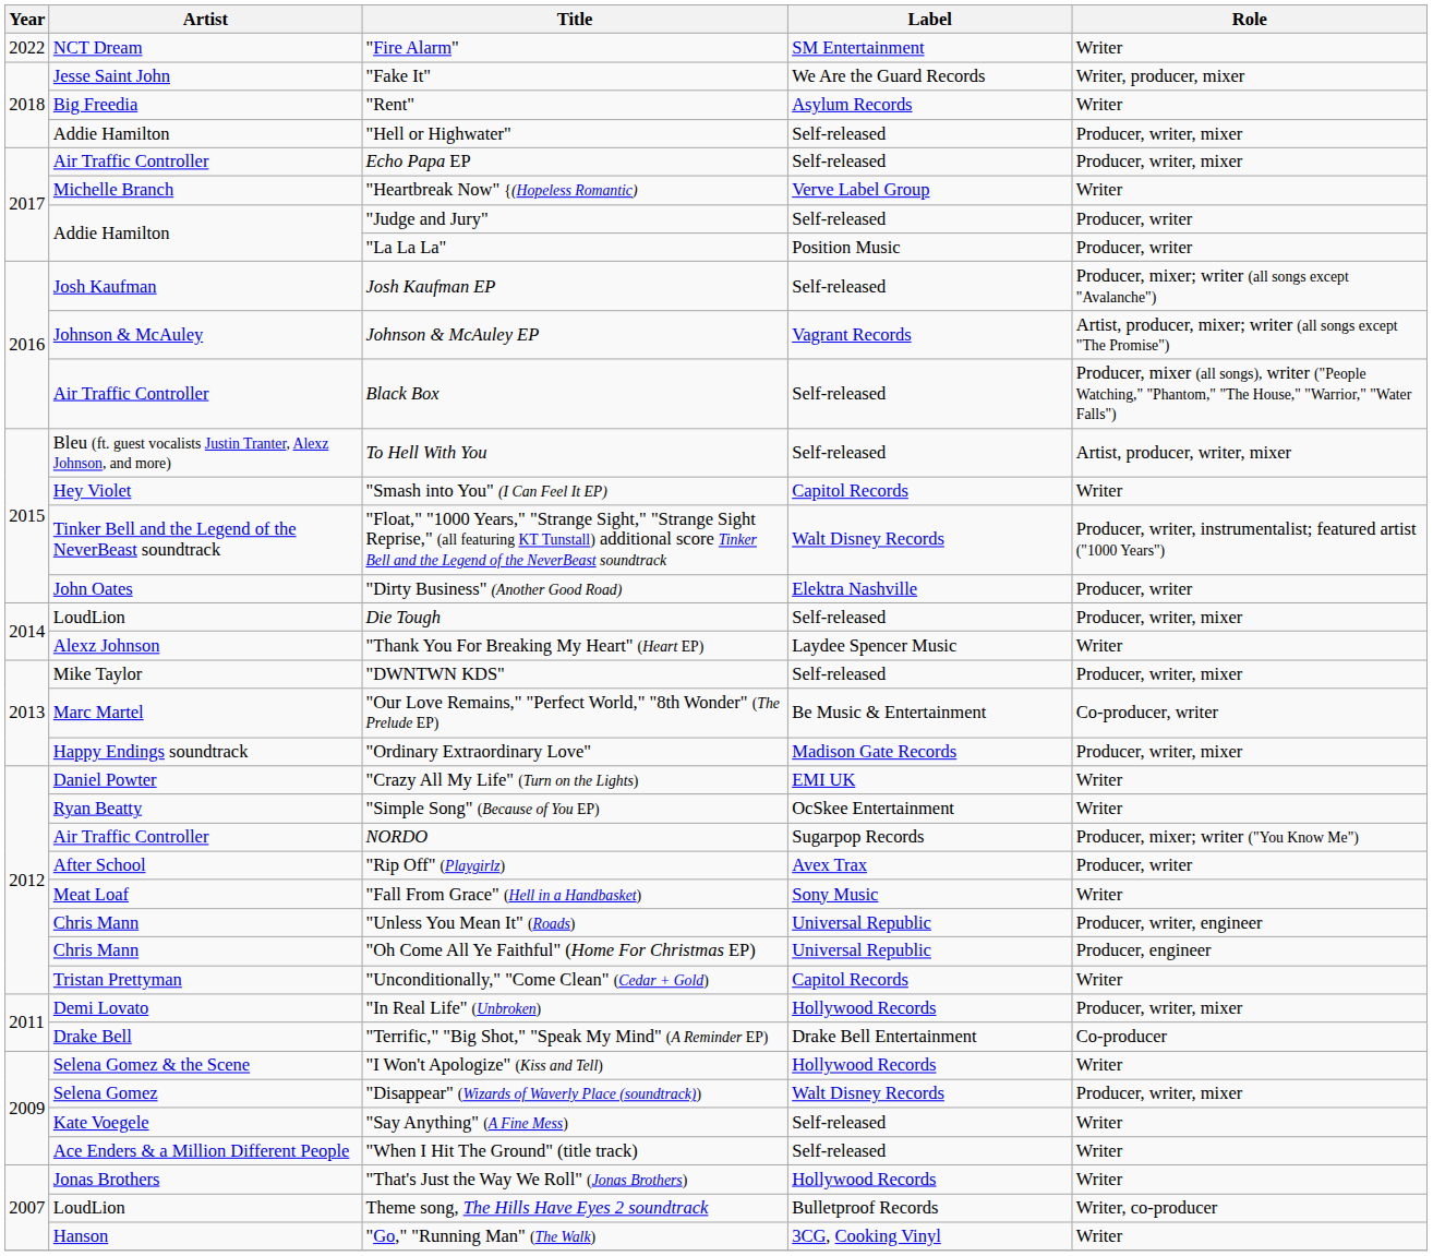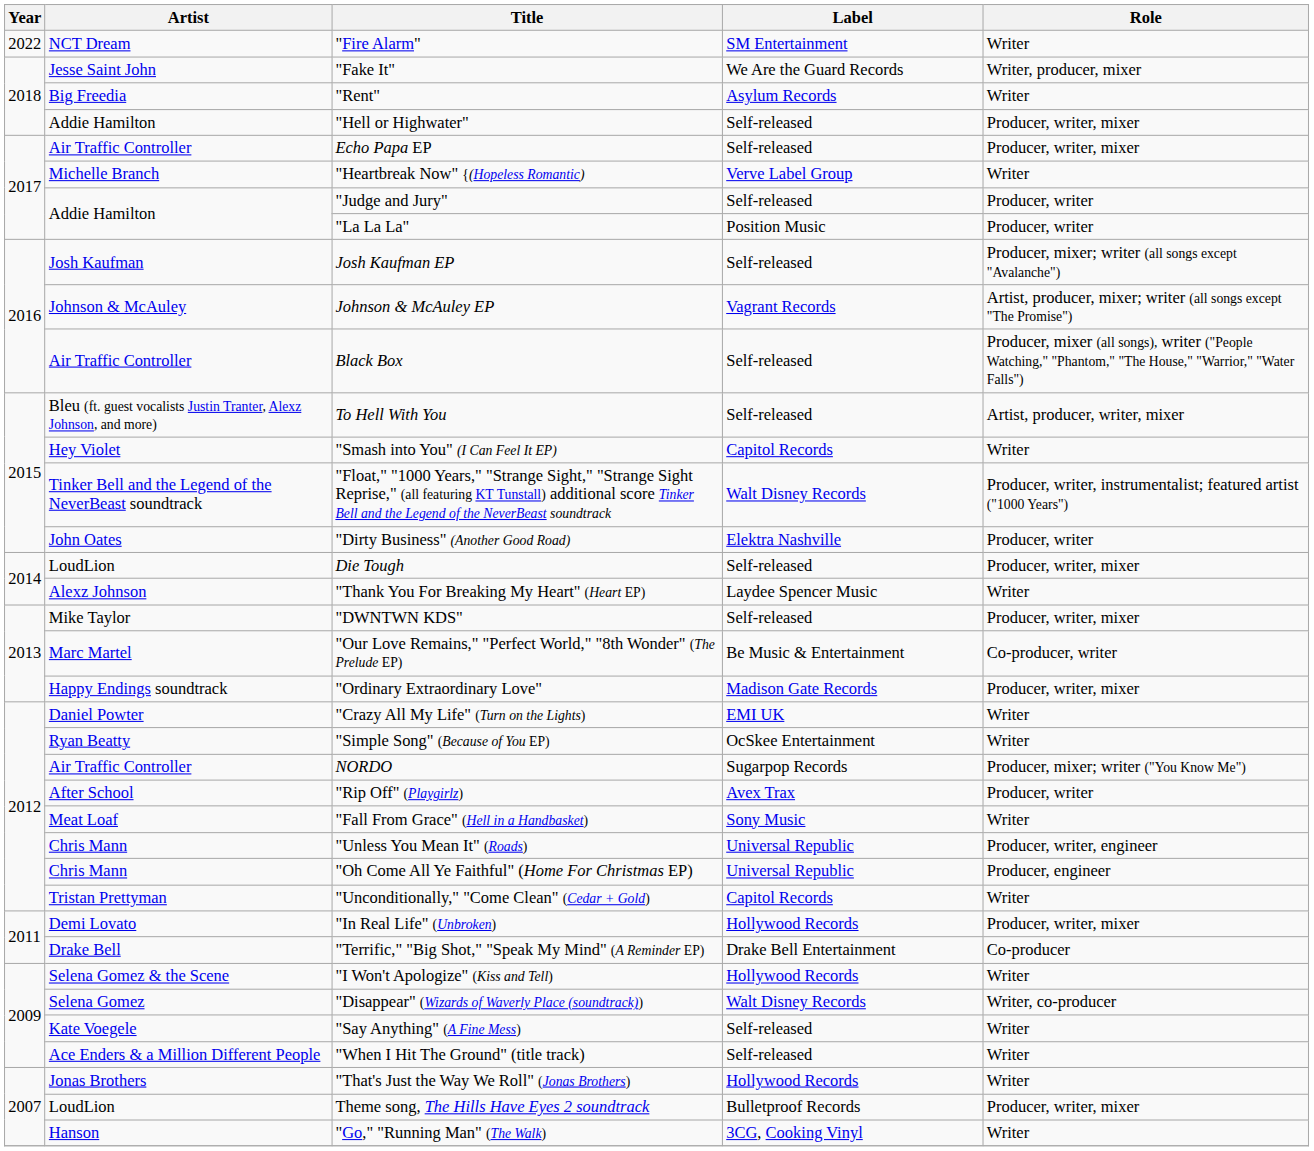 <table style="width: 80%;" | class="wikitable sortable">
 <tr>
 <th width=2%>Year</th>
 <th width=22%>Artist</th>
 <th width=30%>Title</th>
 <th width=20%>Label</th>
 <th width=25%>Role</th>
 </tr>
 <tr>
 <td>2022</td>
 <td><a href='#'>NCT Dream</a></td>
 <td>"<a href='#'>Fire Alarm</a>"</td>
 <td><a href='#'>SM Entertainment</a></td>
 <td>Writer</td>
 </tr>
 <tr>
 <td rowspan=3>2018</td>
 <td><a href='#'>Jesse Saint John</a></td>
 <td>"Fake It"</td>
 <td>We Are the Guard Records</td>
 <td>Writer, producer, mixer</td>
 </tr>
 <tr>
 <td><a href='#'>Big Freedia</a></td>
 <td>"Rent"</td>
 <td><a href='#'>Asylum Records</a></td>
 <td>Writer</td>
 </tr>
 <tr>
 <td>Addie Hamilton</td>
 <td>"Hell or Highwater"</td>
 <td>Self-released</td>
 <td>Producer, writer, mixer</td>
 </tr>
 <tr>
 <td rowspan=4>2017</td>
 <td><a href='#'>Air Traffic Controller</a></td>
 <td><em>Echo Papa</em> EP</td>
 <td>Self-released</td>
 <td>Producer, writer, mixer</td>
 </tr>
 <tr>
 <td><a href='#'>Michelle Branch</a></td>
 <td>"Heartbreak Now" <small>{<em>(<a href='#'>Hopeless Romantic</a>)</em></small></td>
 <td><a href='#'>Verve Label Group</a></td>
 <td>Writer</td>
 </tr>
 <tr>
 <td rowspan=2>Addie Hamilton</td>
 <td>"Judge and Jury"</td>
 <td>Self-released</td>
 <td>Producer, writer</td>
 </tr>
 <tr>
 <td>"La La La"</td>
 <td>Position Music</td>
 <td>Producer, writer</td>
 </tr>
 <tr>
 <td rowspan=3>2016</td>
 <td><a href='#'>Josh Kaufman</a></td>
 <td><em>Josh Kaufman EP</em></td>
 <td>Self-released</td>
 <td>Producer, mixer; writer <small>(all songs except "Avalanche")</small></td>
 </tr>
 <tr>
 <td><a href='#'>Johnson & McAuley</a></td>
 <td><em>Johnson & McAuley EP</em></td>
 <td><a href='#'>Vagrant Records</a></td>
 <td>Artist, producer, mixer; writer <small>(all songs except "The Promise")</small></td>
 </tr>
 <tr>
 <td><a href='#'>Air Traffic Controller</a></td>
 <td><em>Black Box</em></td>
 <td>Self-released</td>
 <td>Producer, mixer <small>(all songs),</small> writer <small>("People Watching," "Phantom," "The House," "Warrior," "Water Falls")</small></td>
 </tr>
 <tr>
 <td rowspan=4>2015</td>
 <td>Bleu <small>(ft. guest vocalists <a href='#'>Justin Tranter</a>, <a href='#'>Alexz Johnson</a>, and more)</small></td>
 <td><em>To Hell With You</em></td>
 <td>Self-released</td>
 <td>Artist, producer, writer, mixer</td>
 </tr>
 <tr>
 <td><a href='#'>Hey Violet</a></td>
 <td>"Smash into You" <small><em>(I Can Feel It EP)</em></small></td>
 <td><a href='#'>Capitol Records</a></td>
 <td>Writer</td>
 </tr>
 <tr>
 <td><a href='#'>Tinker Bell and the Legend of the NeverBeast</a> soundtrack</td>
 <td>"Float," "1000 Years," "Strange Sight," "Strange Sight Reprise," <small>(all featuring <a href='#'>KT Tunstall</a>)</small> additional score <small><em><a href='#'>Tinker Bell and the Legend of the NeverBeast</a> soundtrack</em></small></td>
 <td><a href='#'>Walt Disney Records</a></td>
 <td>Producer, writer, instrumentalist; featured artist <small>("1000 Years")</small></td>
 </tr>
 <tr>
 <td><a href='#'>John Oates</a></td>
 <td>"Dirty Business" <small><em>(Another Good Road)</em></small></td>
 <td><a href='#'>Elektra Nashville</a></td>
 <td>Producer, writer</td>
 </tr>
 <tr>
 <td rowspan=2>2014</td>
 <td>LoudLion</td>
 <td><em>Die Tough</em></td>
 <td>Self-released</td>
 <td>Producer, writer, mixer</td>
 </tr>
 <tr>
 <td><a href='#'>Alexz Johnson</a></td>
 <td>"Thank You For Breaking My Heart" <small>(<em>Heart</em> EP)</small></td>
 <td>Laydee Spencer Music</td>
 <td>Writer</td>
 </tr>
 <tr>
 <td rowspan=3>2013</td>
 <td>Mike Taylor</td>
 <td>"DWNTWN KDS"</td>
 <td>Self-released</td>
 <td>Producer, writer, mixer</td>
 </tr>
 <tr>
 <td><a href='#'>Marc Martel</a></td>
 <td>"Our Love Remains," "Perfect World," "8th Wonder" <small>(<em>The Prelude</em> EP)</small></td>
 <td>Be Music & Entertainment</td>
 <td>Co-producer, writer</td>
 </tr>
 <tr>
 <td><a href='#'>Happy Endings</a> soundtrack</td>
 <td>"Ordinary Extraordinary Love"</td>
 <td><a href='#'>Madison Gate Records</a></td>
 <td>Producer, writer, mixer</td>
 </tr>
 <tr>
 <td rowspan=8>2012</td>
 <td><a href='#'>Daniel Powter</a></td>
 <td>"Crazy All My Life" <small>(<em>Turn on the Lights</em>)</small></td>
 <td><a href='#'>EMI UK</a></td>
 <td>Writer</td>
 </tr>
 <tr>
 <td><a href='#'>Ryan Beatty</a></td>
 <td>"Simple Song" <small>(<em>Because of You</em> EP)</small></td>
 <td>OcSkee Entertainment</td>
 <td>Writer</td>
 </tr>
 <tr>
 <td><a href='#'>Air Traffic Controller</a></td>
 <td><em>NORDO</em></td>
 <td>Sugarpop Records</td>
 <td>Producer, mixer; writer <small>("You Know Me")</small></td>
 </tr>
 <tr>
 <td><a href='#'>After School</a></td>
 <td>"Rip Off" <small>(<em><a href='#'>Playgirlz</a></em>)</small></td>
 <td><a href='#'>Avex Trax</a></td>
 <td>Producer, writer</td>
 </tr>
 <tr>
 <td><a href='#'>Meat Loaf</a></td>
 <td>"Fall From Grace" <small>(<em><a href='#'>Hell in a Handbasket</a></em>)</small></td>
 <td><a href='#'>Sony Music</a></td>
 <td>Writer</td>
 </tr>
 <tr>
 <td><a href='#'>Chris Mann</a></td>
 <td>"Unless You Mean It" <small>(<em><a href='#'>Roads</a></em>)</small></td>
 <td><a href='#'>Universal Republic</a></td>
 <td>Producer, writer, engineer</td>
 </tr>
 <tr>
 <td><a href='#'>Chris Mann</a></td>
 <td>"Oh Come All Ye Faithful" (<em>Home For Christmas</em> EP)</td>
 <td><a href='#'>Universal Republic</a></td>
 <td>Producer, engineer</td>
 </tr>
 <tr>
 <td><a href='#'>Tristan Prettyman</a></td>
 <td>"Unconditionally," "Come Clean" <small>(<em><a href='#'>Cedar + Gold</a></em>)</small></td>
 <td><a href='#'>Capitol Records</a></td>
 <td>Writer</td>
 </tr>
 <tr>
 <td rowspan=2>2011</td>
 <td><a href='#'>Demi Lovato</a></td>
 <td>"In Real Life" <small>(<em><a href='#'>Unbroken</a></em>)</small></td>
 <td><a href='#'>Hollywood Records</a></td>
 <td>Producer, writer, mixer</td>
 </tr>
 <tr>
 <td><a href='#'>Drake Bell</a></td>
 <td>"Terrific," "Big Shot," "Speak My Mind" <small>(<em>A Reminder</em> EP)</small></td>
 <td>Drake Bell Entertainment</td>
 <td>Co-producer</td>
 </tr>
 <tr>
 <td rowspan=4>2009</td>
 <td><a href='#'>Selena Gomez & the Scene</a></td>
 <td>"I Won't Apologize" <small>(<em>Kiss and Tell</em>)</small></td>
 <td><a href='#'>Hollywood Records</a></td>
 <td>Writer</td>
 </tr>
 <tr>
 <td><a href='#'>Selena Gomez</a></td>
 <td>"Disappear" <small>(<em><a href='#'>Wizards of Waverly Place (soundtrack)</a></em>)</small></td>
 <td><a href='#'>Walt Disney Records</a></td>
-<td>Producer, writer, mixer</td>
+<td>Writer, co-producer</td>
 </tr>
 <tr>
 <td><a href='#'>Kate Voegele</a></td>
 <td>"Say Anything" <small>(<em><a href='#'>A Fine Mess</a></em>)</small></td>
 <td>Self-released</td>
 <td>Writer</td>
 </tr>
 <tr>
 <td><a href='#'>Ace Enders & a Million Different People</a></td>
 <td>"When I Hit The Ground" (title track)</td>
 <td>Self-released</td>
 <td>Writer</td>
 </tr>
 <tr>
 <td rowspan=3>2007</td>
 <td><a href='#'>Jonas Brothers</a></td>
 <td>"That's Just the Way We Roll" <small>(<em><a href='#'>Jonas Brothers</a></em>)</small></td>
 <td><a href='#'>Hollywood Records</a></td>
 <td>Writer</td>
 </tr>
 <tr>
 <td>LoudLion</td>
 <td>Theme song, <em><a href='#'>The Hills Have Eyes 2 soundtrack</a></em></td>
 <td>Bulletproof Records</td>
-<td>Writer, co-producer</td>
+<td>Producer, writer, mixer</td>
 </tr>
 <tr>
 <td><a href='#'>Hanson</a></td>
 <td>"<a href='#'>Go</a>," "Running Man" <small>(<em><a href='#'>The Walk</a></em>)</small></td>
 <td><a href='#'>3CG</a>, <a href='#'>Cooking Vinyl</a></td>
 <td>Writer</td>
 </tr>
 <tr>
 </tr>
 </table>
